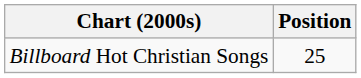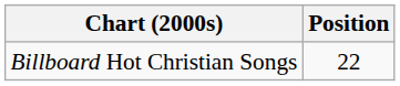 <table class="wikitable">
 <tr>
 <th>Chart (2000s)</th>
 <th>Position</th>
 </tr>
 <tr>
 <td><em>Billboard</em> Hot Christian Songs</td>
-<td align="center">25</td>
+<td align="center">22</td>
 </tr>
 </table>
